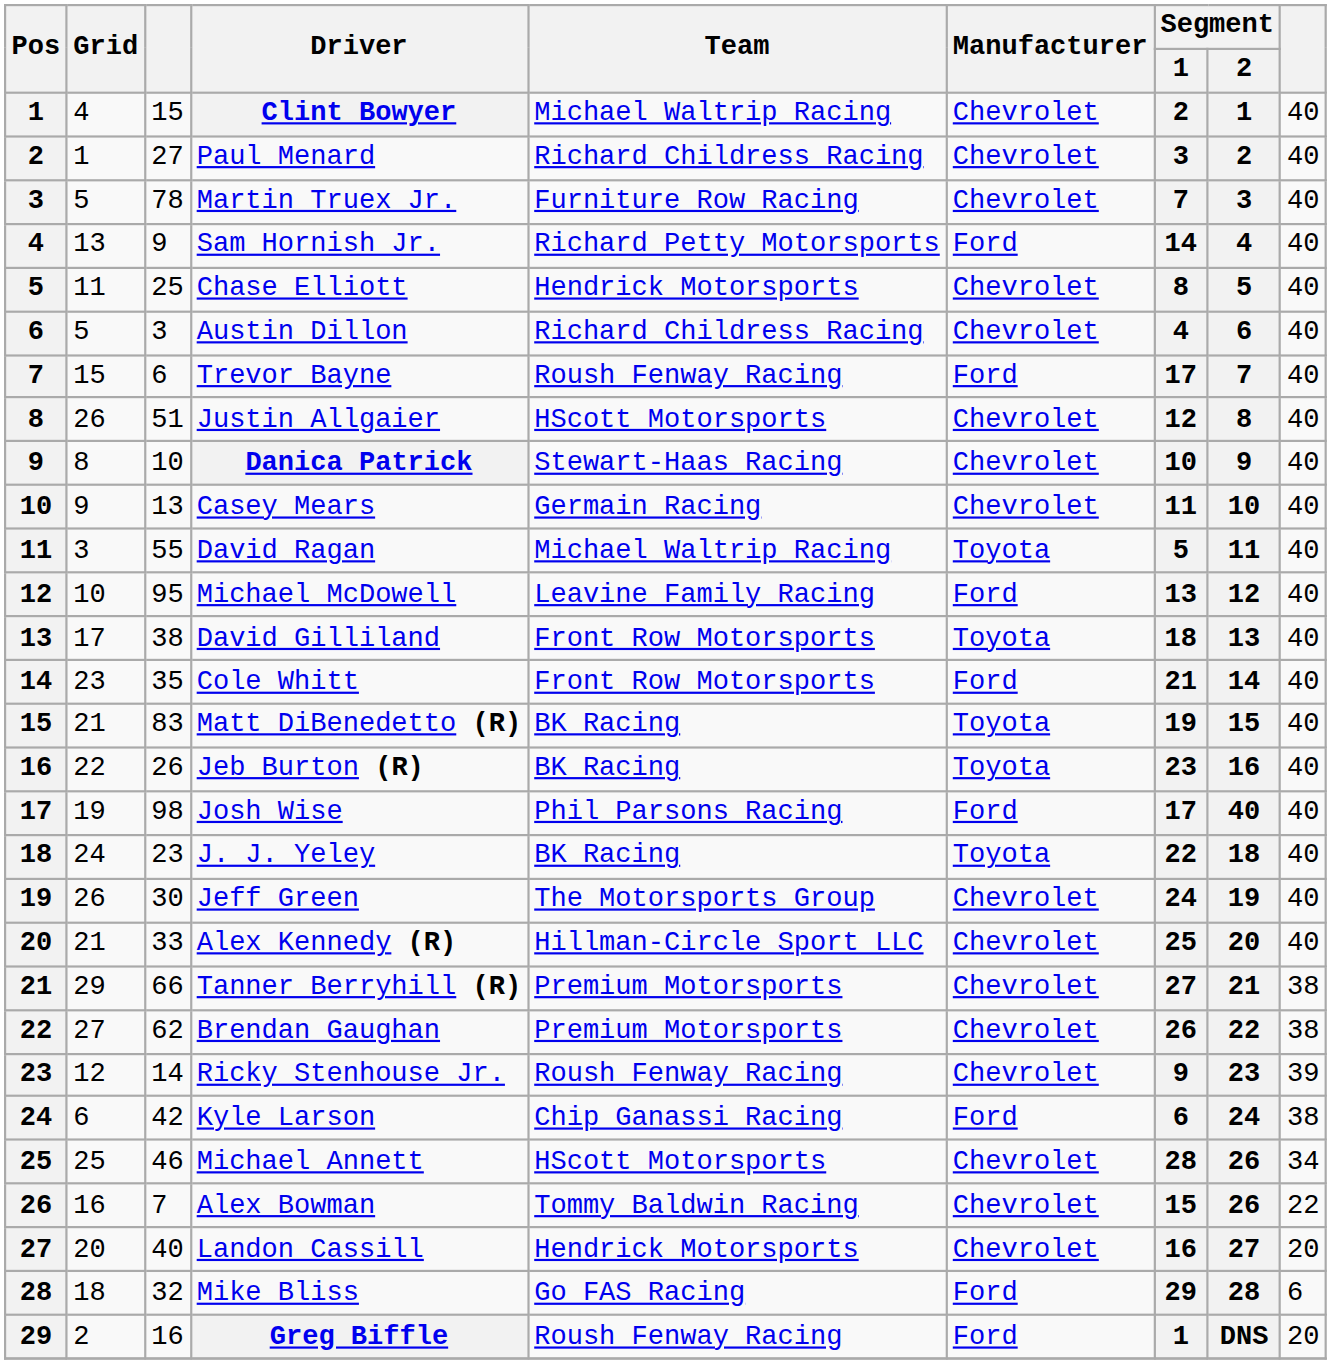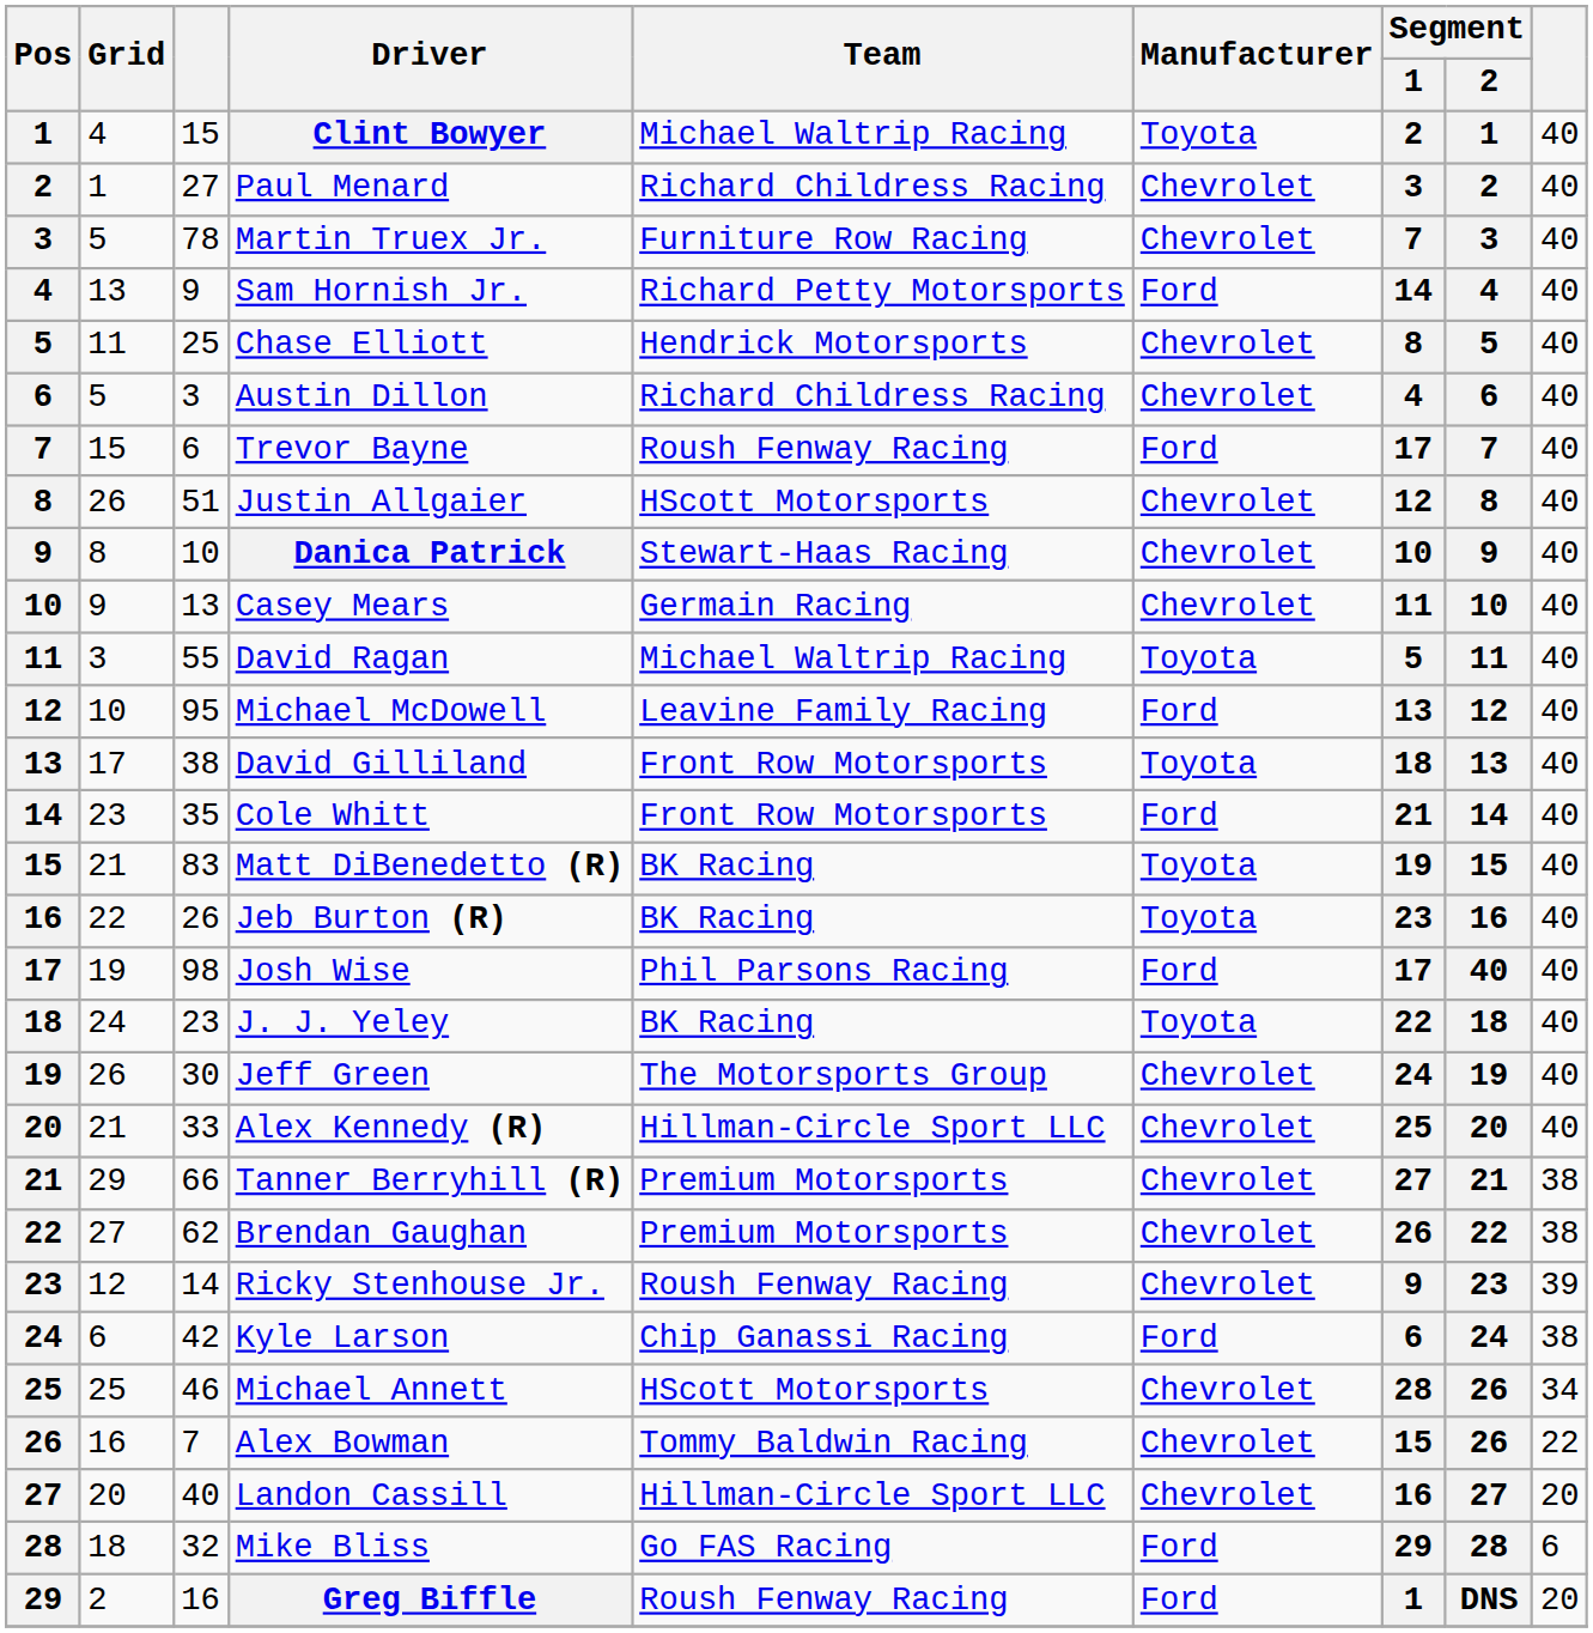 <table class="wikitable" style="font-size:95%">
 <tr>
 <th rowspan=2>Pos</th>
 <th rowspan=2>Grid</th>
 <th rowspan=2></th>
 <th rowspan=2>Driver</th>
 <th rowspan=2>Team</th>
 <th rowspan=2>Manufacturer</th>
 <th colspan=2>Segment</th>
 <th rowspan=2></th>
 </tr>
 <tr>
 <th>1</th>
 <th>2</th>
 </tr>
 <tr>
 <th>1</th>
 <td>4</td>
 <td>15</td>
 <th><a href='#'>Clint Bowyer</a></th>
 <td><a href='#'>Michael Waltrip Racing</a></td>
-<td><a href='#'>Chevrolet</a></td>
+<td><a href='#'>Toyota</a></td>
 <th>2</th>
 <th>1</th>
 <td>40</td>
 </tr>
 <tr>
 <th>2</th>
 <td>1</td>
 <td>27</td>
 <td><a href='#'>Paul Menard</a></td>
 <td><a href='#'>Richard Childress Racing</a></td>
 <td><a href='#'>Chevrolet</a></td>
 <th>3</th>
 <th>2</th>
 <td>40</td>
 </tr>
 <tr>
 <th>3</th>
 <td>5</td>
 <td>78</td>
 <td><a href='#'>Martin Truex Jr.</a></td>
 <td><a href='#'>Furniture Row Racing</a></td>
 <td><a href='#'>Chevrolet</a></td>
 <th>7</th>
 <th>3</th>
 <td>40</td>
 </tr>
 <tr>
 <th>4</th>
 <td>13</td>
 <td>9</td>
 <td><a href='#'>Sam Hornish Jr.</a></td>
 <td><a href='#'>Richard Petty Motorsports</a></td>
 <td><a href='#'>Ford</a></td>
 <th>14</th>
 <th>4</th>
 <td>40</td>
 </tr>
 <tr>
 <th>5</th>
 <td>11</td>
 <td>25</td>
 <td><a href='#'>Chase Elliott</a></td>
 <td><a href='#'>Hendrick Motorsports</a></td>
 <td><a href='#'>Chevrolet</a></td>
 <th>8</th>
 <th>5</th>
 <td>40</td>
 </tr>
 <tr>
 <th>6</th>
 <td>5</td>
 <td>3</td>
 <td><a href='#'>Austin Dillon</a></td>
 <td><a href='#'>Richard Childress Racing</a></td>
 <td><a href='#'>Chevrolet</a></td>
 <th>4</th>
 <th>6</th>
 <td>40</td>
 </tr>
 <tr>
 <th>7</th>
 <td>15</td>
 <td>6</td>
 <td><a href='#'>Trevor Bayne</a></td>
 <td><a href='#'>Roush Fenway Racing</a></td>
 <td><a href='#'>Ford</a></td>
 <th>17</th>
 <th>7</th>
 <td>40</td>
 </tr>
 <tr>
 <th>8</th>
 <td>26</td>
 <td>51</td>
 <td><a href='#'>Justin Allgaier</a></td>
 <td><a href='#'>HScott Motorsports</a></td>
 <td><a href='#'>Chevrolet</a></td>
 <th>12</th>
 <th>8</th>
 <td>40</td>
 </tr>
 <tr>
 <th>9</th>
 <td>8</td>
 <td>10</td>
 <th><a href='#'>Danica Patrick</a></th>
 <td><a href='#'>Stewart-Haas Racing</a></td>
 <td><a href='#'>Chevrolet</a></td>
 <th>10</th>
 <th>9</th>
 <td>40</td>
 </tr>
 <tr>
 <th>10</th>
 <td>9</td>
 <td>13</td>
 <td><a href='#'>Casey Mears</a></td>
 <td><a href='#'>Germain Racing</a></td>
 <td><a href='#'>Chevrolet</a></td>
 <th>11</th>
 <th>10</th>
 <td>40</td>
 </tr>
 <tr>
 <th>11</th>
 <td>3</td>
 <td>55</td>
 <td><a href='#'>David Ragan</a></td>
 <td><a href='#'>Michael Waltrip Racing</a></td>
 <td><a href='#'>Toyota</a></td>
 <th>5</th>
 <th>11</th>
 <td>40</td>
 </tr>
 <tr>
 <th>12</th>
 <td>10</td>
 <td>95</td>
 <td><a href='#'>Michael McDowell</a></td>
 <td><a href='#'>Leavine Family Racing</a></td>
 <td><a href='#'>Ford</a></td>
 <th>13</th>
 <th>12</th>
 <td>40</td>
 </tr>
 <tr>
 <th>13</th>
 <td>17</td>
 <td>38</td>
 <td><a href='#'>David Gilliland</a></td>
 <td><a href='#'>Front Row Motorsports</a></td>
 <td><a href='#'>Toyota</a></td>
 <th>18</th>
 <th>13</th>
 <td>40</td>
 </tr>
 <tr>
 <th>14</th>
 <td>23</td>
 <td>35</td>
 <td><a href='#'>Cole Whitt</a></td>
 <td><a href='#'>Front Row Motorsports</a></td>
 <td><a href='#'>Ford</a></td>
 <th>21</th>
 <th>14</th>
 <td>40</td>
 </tr>
 <tr>
 <th>15</th>
 <td>21</td>
 <td>83</td>
 <td><a href='#'>Matt DiBenedetto</a> <strong>(R)</strong></td>
 <td><a href='#'>BK Racing</a></td>
 <td><a href='#'>Toyota</a></td>
 <th>19</th>
 <th>15</th>
 <td>40</td>
 </tr>
 <tr>
 <th>16</th>
 <td>22</td>
 <td>26</td>
 <td><a href='#'>Jeb Burton</a> <strong>(R)</strong></td>
 <td><a href='#'>BK Racing</a></td>
 <td><a href='#'>Toyota</a></td>
 <th>23</th>
 <th>16</th>
 <td>40</td>
 </tr>
 <tr>
 <th>17</th>
 <td>19</td>
 <td>98</td>
 <td><a href='#'>Josh Wise</a></td>
 <td><a href='#'>Phil Parsons Racing</a></td>
 <td><a href='#'>Ford</a></td>
 <th>17</th>
 <th>40</th>
 <td>40</td>
 </tr>
 <tr>
 <th>18</th>
 <td>24</td>
 <td>23</td>
 <td><a href='#'>J. J. Yeley</a></td>
 <td><a href='#'>BK Racing</a></td>
 <td><a href='#'>Toyota</a></td>
 <th>22</th>
 <th>18</th>
 <td>40</td>
 </tr>
 <tr>
 <th>19</th>
 <td>26</td>
 <td>30</td>
 <td><a href='#'>Jeff Green</a></td>
 <td><a href='#'>The Motorsports Group</a></td>
 <td><a href='#'>Chevrolet</a></td>
 <th>24</th>
 <th>19</th>
 <td>40</td>
 </tr>
 <tr>
 <th>20</th>
 <td>21</td>
 <td>33</td>
 <td><a href='#'>Alex Kennedy</a> <strong>(R)</strong></td>
 <td><a href='#'>Hillman-Circle Sport LLC</a></td>
 <td><a href='#'>Chevrolet</a></td>
 <th>25</th>
 <th>20</th>
 <td>40</td>
 </tr>
 <tr>
 <th>21</th>
 <td>29</td>
 <td>66</td>
 <td><a href='#'>Tanner Berryhill</a> <strong>(R)</strong></td>
 <td><a href='#'>Premium Motorsports</a></td>
 <td><a href='#'>Chevrolet</a></td>
 <th>27</th>
 <th>21</th>
 <td>38</td>
 </tr>
 <tr>
 <th>22</th>
 <td>27</td>
 <td>62</td>
 <td><a href='#'>Brendan Gaughan</a></td>
 <td><a href='#'>Premium Motorsports</a></td>
 <td><a href='#'>Chevrolet</a></td>
 <th>26</th>
 <th>22</th>
 <td>38</td>
 </tr>
 <tr>
 <th>23</th>
 <td>12</td>
 <td>14</td>
 <td><a href='#'>Ricky Stenhouse Jr.</a></td>
 <td><a href='#'>Roush Fenway Racing</a></td>
 <td><a href='#'>Chevrolet</a></td>
 <th>9</th>
 <th>23</th>
 <td>39</td>
 </tr>
 <tr>
 <th>24</th>
 <td>6</td>
 <td>42</td>
 <td><a href='#'>Kyle Larson</a></td>
 <td><a href='#'>Chip Ganassi Racing</a></td>
 <td><a href='#'>Ford</a></td>
 <th>6</th>
 <th>24</th>
 <td>38</td>
 </tr>
 <tr>
 <th>25</th>
 <td>25</td>
 <td>46</td>
 <td><a href='#'>Michael Annett</a></td>
 <td><a href='#'>HScott Motorsports</a></td>
 <td><a href='#'>Chevrolet</a></td>
 <th>28</th>
 <th>26</th>
 <td>34</td>
 </tr>
 <tr>
 <th>26</th>
 <td>16</td>
 <td>7</td>
 <td><a href='#'>Alex Bowman</a></td>
 <td><a href='#'>Tommy Baldwin Racing</a></td>
 <td><a href='#'>Chevrolet</a></td>
 <th>15</th>
 <th>26</th>
 <td>22</td>
 </tr>
 <tr>
 <th>27</th>
 <td>20</td>
 <td>40</td>
 <td><a href='#'>Landon Cassill</a></td>
-<td><a href='#'>Hendrick Motorsports</a></td>
+<td><a href='#'>Hillman-Circle Sport LLC</a></td>
 <td><a href='#'>Chevrolet</a></td>
 <th>16</th>
 <th>27</th>
 <td>20</td>
 </tr>
 <tr>
 <th>28</th>
 <td>18</td>
 <td>32</td>
 <td><a href='#'>Mike Bliss</a></td>
 <td><a href='#'>Go FAS Racing</a></td>
 <td><a href='#'>Ford</a></td>
 <th>29</th>
 <th>28</th>
 <td>6</td>
 </tr>
 <tr>
 <th>29</th>
 <td>2</td>
 <td>16</td>
 <th><a href='#'>Greg Biffle</a></th>
 <td><a href='#'>Roush Fenway Racing</a></td>
 <td><a href='#'>Ford</a></td>
 <th>1</th>
 <th>DNS</th>
 <td>20</td>
 </tr>
 <tr>
 </tr>
 </table>
